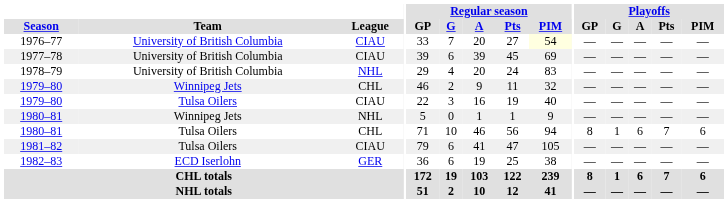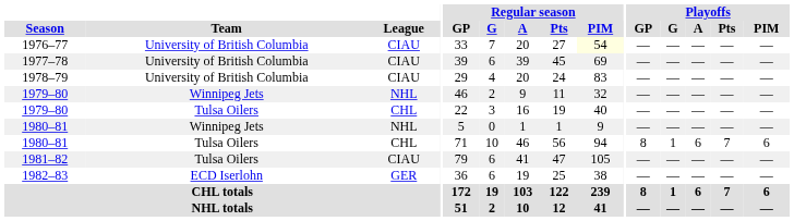 <table border="0" cellpadding="1" cellspacing="0" style="text-align:center; width:60em">
 <tr bgcolor="#e0e0e0">
 <th colspan="3" bgcolor="#ffffff"></th>
 <th rowspan="100" bgcolor="#ffffff"></th>
 <th colspan="5"><a href='#'>Regular season</a></th>
 <th rowspan="100" bgcolor="#ffffff"></th>
 <th colspan="5"><a href='#'>Playoffs</a></th>
 </tr>
 <tr bgcolor="#e0e0e0">
 <th><a href='#'>Season</a></th>
 <th>Team</th>
 <th>League</th>
 <th>GP</th>
 <th><a href='#'>G</a></th>
 <th><a href='#'>A</a></th>
 <th><a href='#'>Pts</a></th>
 <th><a href='#'>PIM</a></th>
 <th>GP</th>
 <th>G</th>
 <th>A</th>
 <th>Pts</th>
 <th>PIM</th>
 </tr>
 <tr>
 <td>1976–77</td>
 <td><a href='#'>University of British Columbia</a></td>
 <td><a href='#'>CIAU</a></td>
 <td>33</td>
 <td>7</td>
 <td>20</td>
 <td>27</td>
 <td style="background: lightyellow;">54</td>
 <td>—</td>
 <td>—</td>
 <td>—</td>
 <td>—</td>
 <td>—</td>
 </tr>
 <tr bgcolor="#f0f0f0">
 <td>1977–78</td>
 <td>University of British Columbia</td>
 <td>CIAU</td>
 <td>39</td>
 <td>6</td>
 <td>39</td>
 <td>45</td>
 <td>69</td>
 <td>—</td>
 <td>—</td>
 <td>—</td>
 <td>—</td>
 <td>—</td>
 </tr>
 <tr>
 <td>1978–79</td>
 <td>University of British Columbia</td>
-<td><a href='#'>NHL</a></td>
+<td>CIAU</td>
 <td>29</td>
 <td>4</td>
 <td>20</td>
 <td>24</td>
 <td>83</td>
 <td>—</td>
 <td>—</td>
 <td>—</td>
 <td>—</td>
 <td>—</td>
 </tr>
 <tr bgcolor="#f0f0f0">
 <td><a href='#'>1979–80</a></td>
 <td><a href='#'>Winnipeg Jets</a></td>
-<td>CHL</td>
+<td><a href='#'>NHL</a></td>
 <td>46</td>
 <td>2</td>
 <td>9</td>
 <td>11</td>
 <td>32</td>
 <td>—</td>
 <td>—</td>
 <td>—</td>
 <td>—</td>
 <td>—</td>
 </tr>
 <tr>
 <td><a href='#'>1979–80</a></td>
 <td><a href='#'>Tulsa Oilers</a></td>
-<td>CIAU</td>
+<td><a href='#'>CHL</a></td>
 <td>22</td>
 <td>3</td>
 <td>16</td>
 <td>19</td>
 <td>40</td>
 <td>—</td>
 <td>—</td>
 <td>—</td>
 <td>—</td>
 <td>—</td>
 </tr>
 <tr bgcolor="#f0f0f0">
 <td><a href='#'>1980–81</a></td>
 <td>Winnipeg Jets</td>
 <td>NHL</td>
 <td>5</td>
 <td>0</td>
 <td>1</td>
 <td>1</td>
 <td>9</td>
 <td>—</td>
 <td>—</td>
 <td>—</td>
 <td>—</td>
 <td>—</td>
 </tr>
 <tr>
 <td><a href='#'>1980–81</a></td>
 <td>Tulsa Oilers</td>
 <td>CHL</td>
 <td>71</td>
 <td>10</td>
 <td>46</td>
 <td>56</td>
 <td>94</td>
 <td>8</td>
 <td>1</td>
 <td>6</td>
 <td>7</td>
 <td>6</td>
 </tr>
 <tr bgcolor="#f0f0f0">
 <td><a href='#'>1981–82</a></td>
 <td>Tulsa Oilers</td>
 <td>CIAU</td>
 <td>79</td>
 <td>6</td>
 <td>41</td>
 <td>47</td>
 <td>105</td>
 <td>—</td>
 <td>—</td>
 <td>—</td>
 <td>—</td>
 <td>—</td>
 </tr>
 <tr>
 <td><a href='#'>1982–83</a></td>
 <td><a href='#'>ECD Iserlohn</a></td>
 <td><a href='#'>GER</a></td>
 <td>36</td>
 <td>6</td>
 <td>19</td>
 <td>25</td>
 <td>38</td>
 <td>—</td>
 <td>—</td>
 <td>—</td>
 <td>—</td>
 <td>—</td>
 </tr>
 <tr bgcolor="#e0e0e0">
 <th colspan="3">CHL totals</th>
 <th>172</th>
 <th>19</th>
 <th>103</th>
 <th>122</th>
 <th>239</th>
 <th>8</th>
 <th>1</th>
 <th>6</th>
 <th>7</th>
 <th>6</th>
 </tr>
 <tr bgcolor="#e0e0e0">
 <th colspan="3">NHL totals</th>
 <th>51</th>
 <th>2</th>
 <th>10</th>
 <th>12</th>
 <th>41</th>
 <th>—</th>
 <th>—</th>
 <th>—</th>
 <th>—</th>
 <th>—</th>
 </tr>
 </table>
